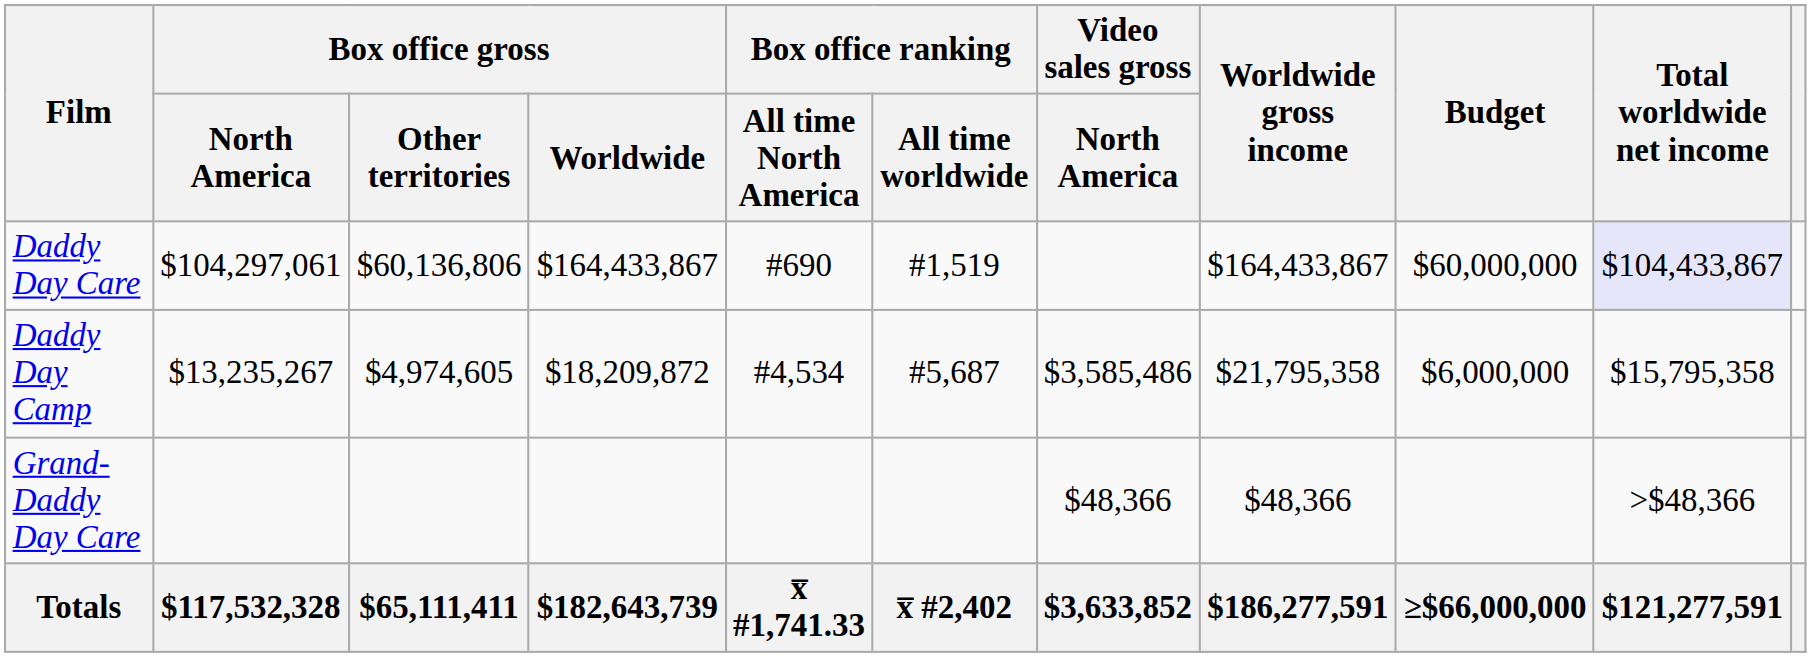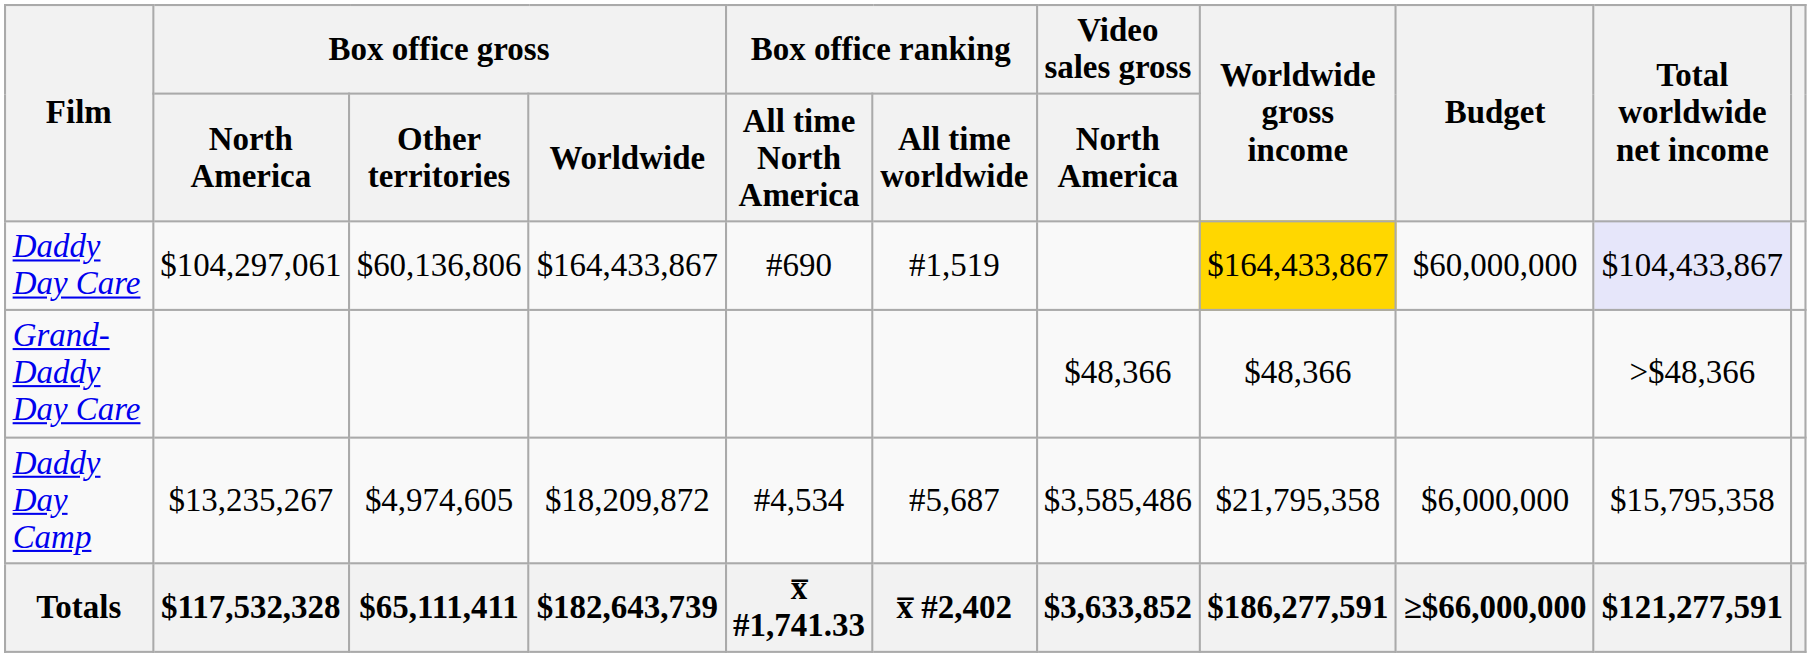 <table class="wikitable sortable" width=99% border="1" style="text-align: center;">
 <tr>
 <th rowspan="2" style="width:16%;">Film</th>
 <th colspan="3">Box office gross</th>
 <th colspan="2">Box office ranking</th>
 <th>Video <br>sales gross</th>
 <th rowspan="2">Worldwide <br>gross income</th>
 <th rowspan="2">Budget</th>
 <th rowspan="2">Total worldwide <br>net income</th>
 <th rowspan="2"></th>
 </tr>
 <tr>
 <th>North America</th>
 <th>Other territories</th>
 <th>Worldwide</th>
 <th>All time <br>North America</th>
 <th>All time <br>worldwide</th>
 <th>North America</th>
 </tr>
 <tr>
 <td style="text-align: left;"><em><a href='#'>Daddy Day Care</a></em></td>
 <td>$104,297,061</td>
 <td>$60,136,806</td>
 <td>$164,433,867</td>
 <td>#690</td>
 <td>#1,519</td>
 <td></td>
-<td>$164,433,867</td>
+<td style="background: gold;">$164,433,867</td>
 <td>$60,000,000</td>
 <td style="background: lavender;">$104,433,867</td>
+<td></td>
+</tr>
+<tr>
+<td style="text-align: left;"><em><a href='#'>Grand-Daddy Day Care</a></em></td>
+<td></td>
+<td></td>
+<td></td>
+<td></td>
+<td></td>
+<td>$48,366</td>
+<td>$48,366</td>
+<td></td>
+<td>>$48,366</td>
 <td></td>
 </tr>
 <tr>
 <td style="text-align: left;"><em><a href='#'>Daddy Day Camp</a></em></td>
 <td>$13,235,267</td>
 <td>$4,974,605</td>
 <td>$18,209,872</td>
 <td>#4,534</td>
 <td>#5,687</td>
 <td>$3,585,486</td>
 <td>$21,795,358</td>
 <td>$6,000,000</td>
 <td>$15,795,358</td>
 <td></td>
 </tr>
 <tr>
-<td style="text-align: left;"><em><a href='#'>Grand-Daddy Day Care</a></em></td>
-<td></td>
-<td></td>
-<td></td>
-<td></td>
-<td></td>
-<td>$48,366</td>
-<td>$48,366</td>
-<td></td>
-<td>>$48,366</td>
-<td></td>
-</tr>
-<tr>
 <th>Totals</th>
 <th>$117,532,328</th>
 <th>$65,111,411</th>
 <th>$182,643,739</th>
 <th>x̅ #1,741.33</th>
 <th>x̅ #2,402</th>
 <th>$3,633,852</th>
 <th>$186,277,591</th>
 <th>≥$66,000,000</th>
 <th>$121,277,591</th>
 <th></th>
 </tr>
 </table>
